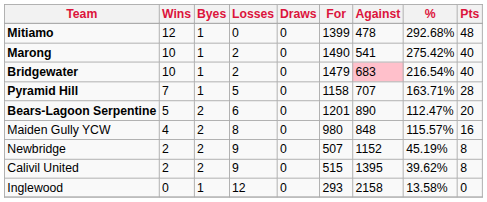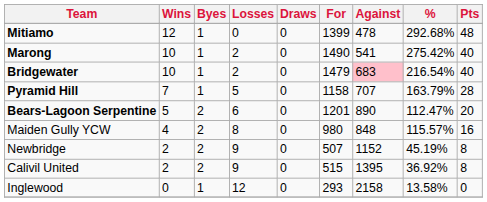 <table style="font-size: 85%; text-align: left;" class="wikitable">
 <tr>
 <th style="color:crimson">Team</th>
 <th style="color:crimson">Wins</th>
 <th style="color:crimson">Byes</th>
 <th style="color:crimson">Losses</th>
 <th style="color:crimson">Draws</th>
 <th style="color:crimson">For</th>
 <th style="color:crimson">Against</th>
 <th style="color:crimson">%</th>
 <th style="color:crimson">Pts</th>
 </tr>
 <tr>
 </tr>
 <tr>
 </tr>
 <tr>
 <td><strong>	Mitiamo	</strong></td>
 <td>12</td>
 <td>1</td>
 <td>0</td>
 <td>0</td>
 <td>1399</td>
 <td>478</td>
 <td>292.68%</td>
 <td>48</td>
 </tr>
 <tr>
 <td><strong>	Marong </strong></td>
 <td>10</td>
 <td>1</td>
 <td>2</td>
 <td>0</td>
 <td>1490</td>
 <td>541</td>
 <td>275.42%</td>
 <td>40</td>
 </tr>
 <tr>
 <td><strong>	Bridgewater	</strong></td>
 <td>10</td>
 <td>1</td>
 <td>2</td>
 <td>0</td>
 <td>1479</td>
 <td style="background: pink;">683</td>
 <td>216.54%</td>
 <td>40</td>
 </tr>
 <tr>
 <td><strong>	Pyramid Hill	</strong></td>
 <td>7</td>
 <td>1</td>
 <td>5</td>
 <td>0</td>
 <td>1158</td>
 <td>707</td>
-<td>163.71%</td>
+<td>163.79%</td>
 <td>28</td>
 </tr>
 <tr>
 <td><strong>	Bears-Lagoon Serpentine	</strong></td>
 <td>5</td>
 <td>2</td>
 <td>6</td>
 <td>0</td>
 <td>1201</td>
 <td>890</td>
 <td>112.47%</td>
 <td>20</td>
 </tr>
 <tr>
 <td>Maiden Gully YCW</td>
 <td>4</td>
 <td>2</td>
 <td>8</td>
 <td>0</td>
 <td>980</td>
 <td>848</td>
 <td>115.57%</td>
 <td>16</td>
 </tr>
 <tr>
 <td>Newbridge</td>
 <td>2</td>
 <td>2</td>
 <td>9</td>
 <td>0</td>
 <td>507</td>
 <td>1152</td>
 <td>45.19%</td>
 <td>8</td>
 </tr>
 <tr>
 <td>Calivil United</td>
 <td>2</td>
 <td>2</td>
 <td>9</td>
 <td>0</td>
 <td>515</td>
 <td>1395</td>
-<td>39.62%</td>
+<td>36.92%</td>
 <td>8</td>
 </tr>
 <tr>
 <td>Inglewood</td>
 <td>0</td>
 <td>1</td>
 <td>12</td>
 <td>0</td>
 <td>293</td>
 <td>2158</td>
 <td>13.58%</td>
 <td>0</td>
 </tr>
 <tr>
 </tr>
 </table>
